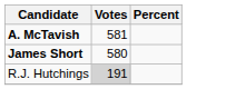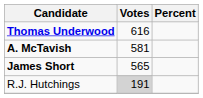 <table class="wikitable">
 <tr>
 <th>Candidate</th>
 <th>Votes</th>
 <th>Percent</th>
+</tr>
+<tr>
+<td style="font-weight:bold;"><a href='#'>Thomas Underwood</a></td>
+<td style="text-align:right;">616</td>
+<td style="text-align:right;"></td>
 </tr>
 <tr>
 <td style="font-weight:bold;">A. McTavish</td>
 <td style="text-align:right;">581</td>
 <td style="text-align:right;"></td>
 </tr>
 <tr>
 <td style="font-weight:bold;">James Short</td>
-<td style="text-align:right;">580</td>
+<td style="text-align:right;">565</td>
 <td style="text-align:right;"></td>
 </tr>
 <tr>
 <td>R.J. Hutchings</td>
 <td style="background: lightgrey; text-align:right;">191</td>
 <td style="text-align:right;"></td>
 </tr>
 <tr>
 </tr>
 </table>
